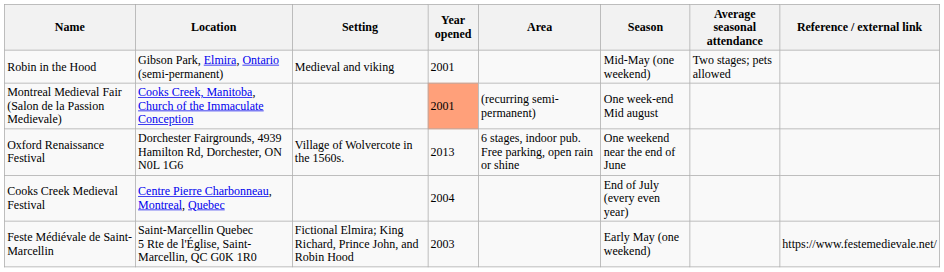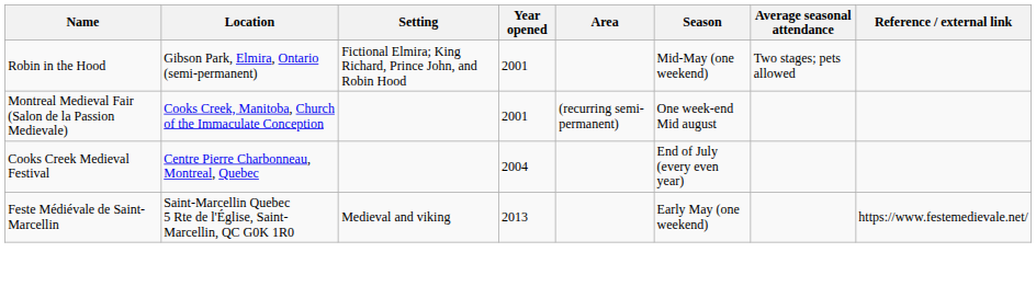 <table class="wikitable sortable">
 <tr>
 <th>Name</th>
 <th>Location</th>
 <th>Setting</th>
 <th>Year opened</th>
 <th>Area</th>
 <th>Season</th>
 <th>Average seasonal attendance</th>
 <th>Reference / external link</th>
 </tr>
 <tr>
 <td>Robin in the Hood</td>
 <td>Gibson Park, <a href='#'>Elmira</a>, <a href='#'>Ontario</a> (semi-permanent)</td>
-<td>Medieval and viking</td>
+<td>Fictional Elmira; King Richard, Prince John, and Robin Hood</td>
 <td>2001</td>
 <td></td>
 <td>Mid-May (one weekend)</td>
 <td>Two stages; pets allowed</td>
 <td></td>
 </tr>
 <tr ->
 <td>Montreal Medieval Fair (Salon de la Passion Medievale)</td>
 <td><a href='#'>Cooks Creek, Manitoba</a>, <a href='#'>Church of the Immaculate Conception</a></td>
 <td></td>
-<td style="background: lightsalmon;">2001</td>
+<td>2001</td>
 <td>(recurring semi-permanent)</td>
 <td>One week-end Mid august</td>
-<td></td>
-<td></td>
-</tr>
-<tr>
-<td>Oxford Renaissance Festival</td>
-<td>Dorchester Fairgrounds,  4939 Hamilton Rd, Dorchester, ON N0L 1G6</td>
-<td>Village of Wolvercote in the 1560s.</td>
-<td>2013</td>
-<td>6 stages, indoor pub. Free parking, open rain or shine</td>
-<td>One weekend near the end of June</td>
 <td></td>
 <td></td>
 </tr>
 <tr>
 <td>Cooks Creek Medieval Festival</td>
 <td><a href='#'>Centre Pierre Charbonneau</a>, <a href='#'>Montreal</a>, <a href='#'>Quebec</a></td>
 <td></td>
 <td>2004</td>
 <td></td>
 <td>End of July (every even year)</td>
 <td></td>
 <td></td>
 </tr>
 <tr>
 <td>Feste Médiévale de Saint-Marcellin</td>
 <td>Saint-Marcellin Quebec<br>5 Rte de l'Église, Saint-Marcellin, QC G0K 1R0</td>
-<td>Fictional Elmira; King Richard, Prince John, and Robin Hood</td>
-<td>2003</td>
+<td>Medieval and viking</td>
+<td>2013</td>
 <td></td>
 <td>Early May (one weekend)</td>
 <td></td>
 <td>https://www.festemedievale.net/</td>
 </tr>
 </table>
